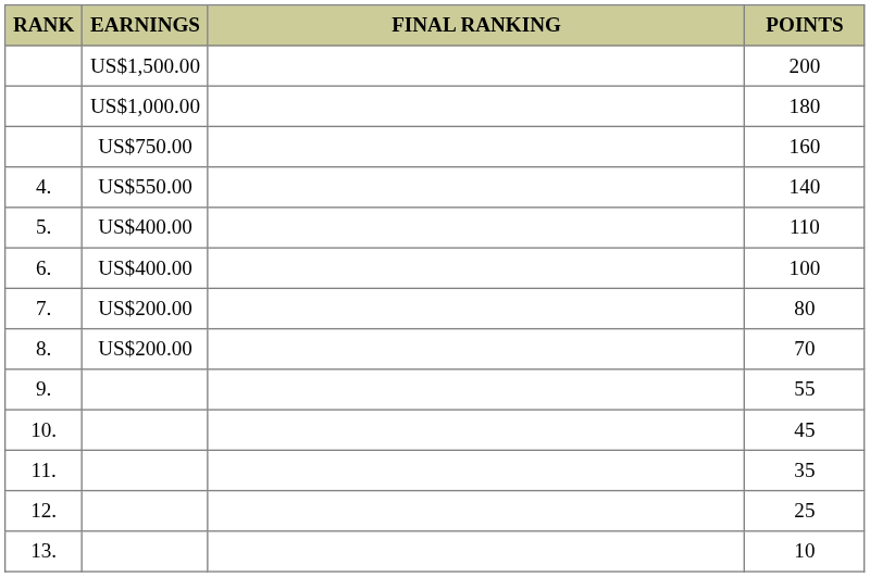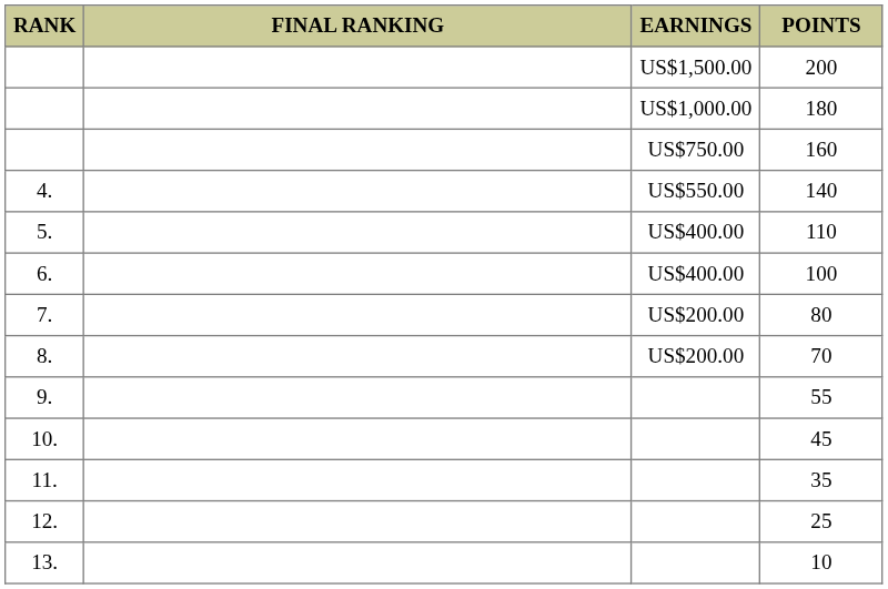 <table border="1" cellspacing="2" cellpadding="5" style="border-collapse: collapse; font-size: 90%;">
 <tr bgcolor="CCCC99">
 <th>RANK</th>
+<th style="width: 25em">FINAL RANKING</th>
 <th style="width: 5em">EARNINGS</th>
-<th style="width: 25em">FINAL RANKING</th>
 <th style="width: 5em">POINTS</th>
 </tr>
 <tr>
 <td align="center"></td>
+<td></td>
 <td align="center">US$1,500.00</td>
-<td></td>
 <td align="center">200</td>
 </tr>
 <tr>
 <td align="center"></td>
+<td></td>
 <td align="center">US$1,000.00</td>
-<td></td>
 <td align="center">180</td>
 </tr>
 <tr>
 <td align="center"></td>
+<td></td>
 <td align="center">US$750.00</td>
-<td></td>
 <td align="center">160</td>
 </tr>
 <tr>
 <td align="center">4.</td>
+<td></td>
 <td align="center">US$550.00</td>
-<td></td>
 <td align="center">140</td>
 </tr>
 <tr>
 <td align="center">5.</td>
+<td></td>
 <td align="center">US$400.00</td>
-<td></td>
 <td align="center">110</td>
 </tr>
 <tr>
 <td align="center">6.</td>
+<td></td>
 <td align="center">US$400.00</td>
-<td></td>
 <td align="center">100</td>
 </tr>
 <tr>
 <td align="center">7.</td>
+<td></td>
 <td align="center">US$200.00</td>
-<td></td>
 <td align="center">80</td>
 </tr>
 <tr>
 <td align="center">8.</td>
+<td></td>
 <td align="center">US$200.00</td>
-<td></td>
 <td align="center">70</td>
 </tr>
 <tr>
 <td align="center">9.</td>
+<td></td>
 <td align="center"></td>
-<td></td>
 <td align="center">55</td>
 </tr>
 <tr>
 <td align="center">10.</td>
+<td></td>
 <td align="center"></td>
-<td></td>
 <td align="center">45</td>
 </tr>
 <tr>
 <td align="center">11.</td>
+<td></td>
 <td align="center"></td>
-<td></td>
 <td align="center">35</td>
 </tr>
 <tr>
 <td align="center">12.</td>
+<td></td>
 <td align="center"></td>
-<td></td>
 <td align="center">25</td>
 </tr>
 <tr>
 <td align="center">13.</td>
+<td></td>
 <td align="center"></td>
-<td></td>
 <td align="center">10</td>
 </tr>
 </table>
